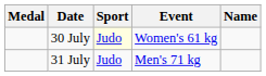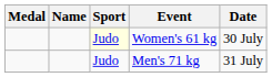 <table class="wikitable sortable" style="font-size:90%">
 <tr>
 <th>Medal</th>
-<th>Date</th>
+<th>Name</th>
 <th>Sport</th>
 <th>Event</th>
-<th>Name</th>
+<th>Date</th>
 </tr>
 <tr>
 <td></td>
-<td>30 July</td>
+<td></td>
 <td style="background: lightyellow;"><a href='#'>Judo</a></td>
 <td><a href='#'>Women's 61 kg</a></td>
-<td></td>
+<td>30 July</td>
 </tr>
 <tr>
 <td></td>
-<td>31 July</td>
+<td></td>
 <td><a href='#'>Judo</a></td>
 <td><a href='#'>Men's 71 kg</a></td>
-<td></td>
+<td>31 July</td>
 </tr>
 </table>
